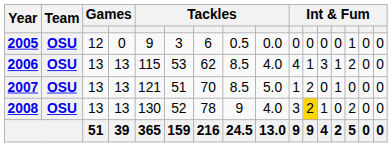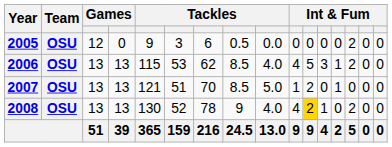 <table class=wikitable style="text-align:center;">
 <tr>
 <th rowspan="2">Year</th>
 <th rowspan="2">Team</th>
 <th colspan="2">Games</th>
 <th colspan="5">Tackles</th>
 <th colspan="7">Int & Fum</th>
 </tr>
 <tr>
 <th></th>
 <th></th>
 <th></th>
 <th></th>
 <th></th>
 <th></th>
 <th></th>
 <th></th>
 <th></th>
 <th></th>
 <th></th>
 <th></th>
 <th></th>
 <th></th>
 </tr>
 <tr>
 <th><a href='#'>2005</a></th>
 <th><a href='#'>OSU</a></th>
 <td>12</td>
 <td>0</td>
 <td>9</td>
 <td>3</td>
 <td>6</td>
 <td>0.5</td>
 <td>0.0</td>
 <td>0</td>
 <td>0</td>
 <td>0</td>
 <td>0</td>
-<td>1</td>
+<td>2</td>
 <td>0</td>
 <td>0</td>
 </tr>
 <tr>
 <th><a href='#'>2006</a></th>
 <th><a href='#'>OSU</a></th>
 <td>13</td>
 <td>13</td>
 <td>115</td>
 <td>53</td>
 <td>62</td>
 <td>8.5</td>
 <td>4.0</td>
 <td>4</td>
-<td>1</td>
+<td>5</td>
 <td>3</td>
 <td>1</td>
 <td>2</td>
 <td>0</td>
 <td>0</td>
 </tr>
 <tr>
 <th><a href='#'>2007</a></th>
 <th><a href='#'>OSU</a></th>
 <td>13</td>
 <td>13</td>
 <td>121</td>
 <td>51</td>
 <td>70</td>
 <td>8.5</td>
 <td>5.0</td>
 <td>1</td>
 <td>2</td>
 <td>0</td>
 <td>1</td>
 <td>0</td>
 <td>0</td>
 <td>0</td>
 </tr>
 <tr>
 <th><a href='#'>2008</a></th>
 <th><a href='#'>OSU</a></th>
 <td>13</td>
 <td>13</td>
 <td>130</td>
 <td>52</td>
 <td>78</td>
 <td>9</td>
 <td>4.0</td>
-<td>3</td>
+<td>4</td>
 <td style="background: gold;">2</td>
 <td>1</td>
 <td>0</td>
 <td>2</td>
 <td>0</td>
 <td>0</td>
 </tr>
 <tr>
 <th colspan="2"></th>
 <th>51</th>
 <th>39</th>
 <th>365</th>
 <th>159</th>
 <th>216</th>
 <th>24.5</th>
 <th>13.0</th>
 <th>9</th>
 <th>9</th>
 <th>4</th>
 <th>2</th>
 <th>5</th>
 <th>0</th>
 <th>0</th>
 </tr>
 </table>
